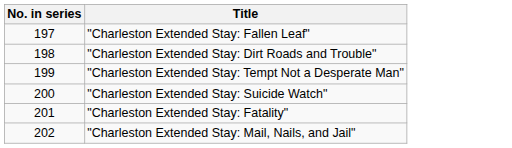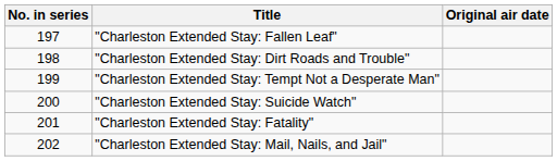 <table class="wikitable plainrowheaders" style="text-align:center">
 <tr>
 <th scope="col">No. in series</th>
 <th scope="col">Title</th>
+<th scope="col">Original air date</th>
 </tr>
 <tr>
 <td scope="row">197</td>
 <td style="text-align:left">"Charleston Extended Stay: Fallen Leaf"</td>
+<td></td>
 </tr>
 <tr>
 <td scope="row">198</td>
 <td style="text-align:left">"Charleston Extended Stay: Dirt Roads and Trouble"</td>
+<td></td>
 </tr>
 <tr>
 <td scope="row">199</td>
 <td style="text-align:left">"Charleston Extended Stay: Tempt Not a Desperate Man"</td>
+<td></td>
 </tr>
 <tr>
 <td scope="row">200</td>
 <td style="text-align:left">"Charleston Extended Stay: Suicide Watch"</td>
+<td></td>
 </tr>
 <tr>
 <td scope="row">201</td>
 <td style="text-align:left">"Charleston Extended Stay: Fatality"</td>
+<td></td>
 </tr>
 <tr>
 <td scope="row">202</td>
 <td style="text-align:left">"Charleston Extended Stay: Mail, Nails, and Jail"</td>
+<td></td>
 </tr>
 </table>
